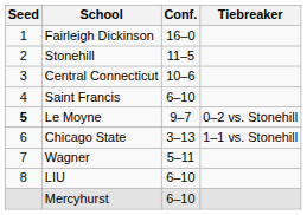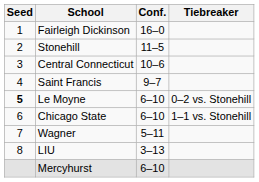 <table class="wikitable" style="text-align:center">
 <tr>
 <th>Seed</th>
 <th>School</th>
 <th>Conf.</th>
 <th>Tiebreaker</th>
 </tr>
 <tr>
 <td>1</td>
 <td align="left">Fairleigh Dickinson</td>
 <td>16–0</td>
 <td align="left"></td>
 </tr>
 <tr>
 <td>2</td>
 <td align="left">Stonehill</td>
 <td>11–5</td>
 <td align="left"></td>
 </tr>
 <tr>
 <td>3</td>
 <td align="left">Central Connecticut</td>
 <td>10–6</td>
 <td align="left"></td>
 </tr>
 <tr>
 <td>4</td>
 <td align="left">Saint Francis</td>
-<td>6–10</td>
+<td>9–7</td>
 <td align="left"></td>
 </tr>
 <tr>
 <td><strong>5</strong></td>
 <td align="left">Le Moyne</td>
-<td>9–7</td>
+<td>6–10</td>
 <td align="left">0–2 vs. Stonehill</td>
 </tr>
 <tr>
 <td>6</td>
 <td align="left">Chicago State</td>
-<td>3–13</td>
+<td>6–10</td>
 <td align="left">1–1 vs. Stonehill</td>
 </tr>
 <tr>
 <td>7</td>
 <td align="left">Wagner</td>
 <td>5–11</td>
 <td align="left"></td>
 </tr>
 <tr>
 <td>8</td>
 <td align="left">LIU</td>
-<td>6–10</td>
+<td>3–13</td>
 <td align="left"></td>
 </tr>
 <tr bgcolor=#e3e3e3>
 <td></td>
 <td align="left">Mercyhurst</td>
 <td>6–10</td>
 <td align="left"></td>
 </tr>
 </table>
